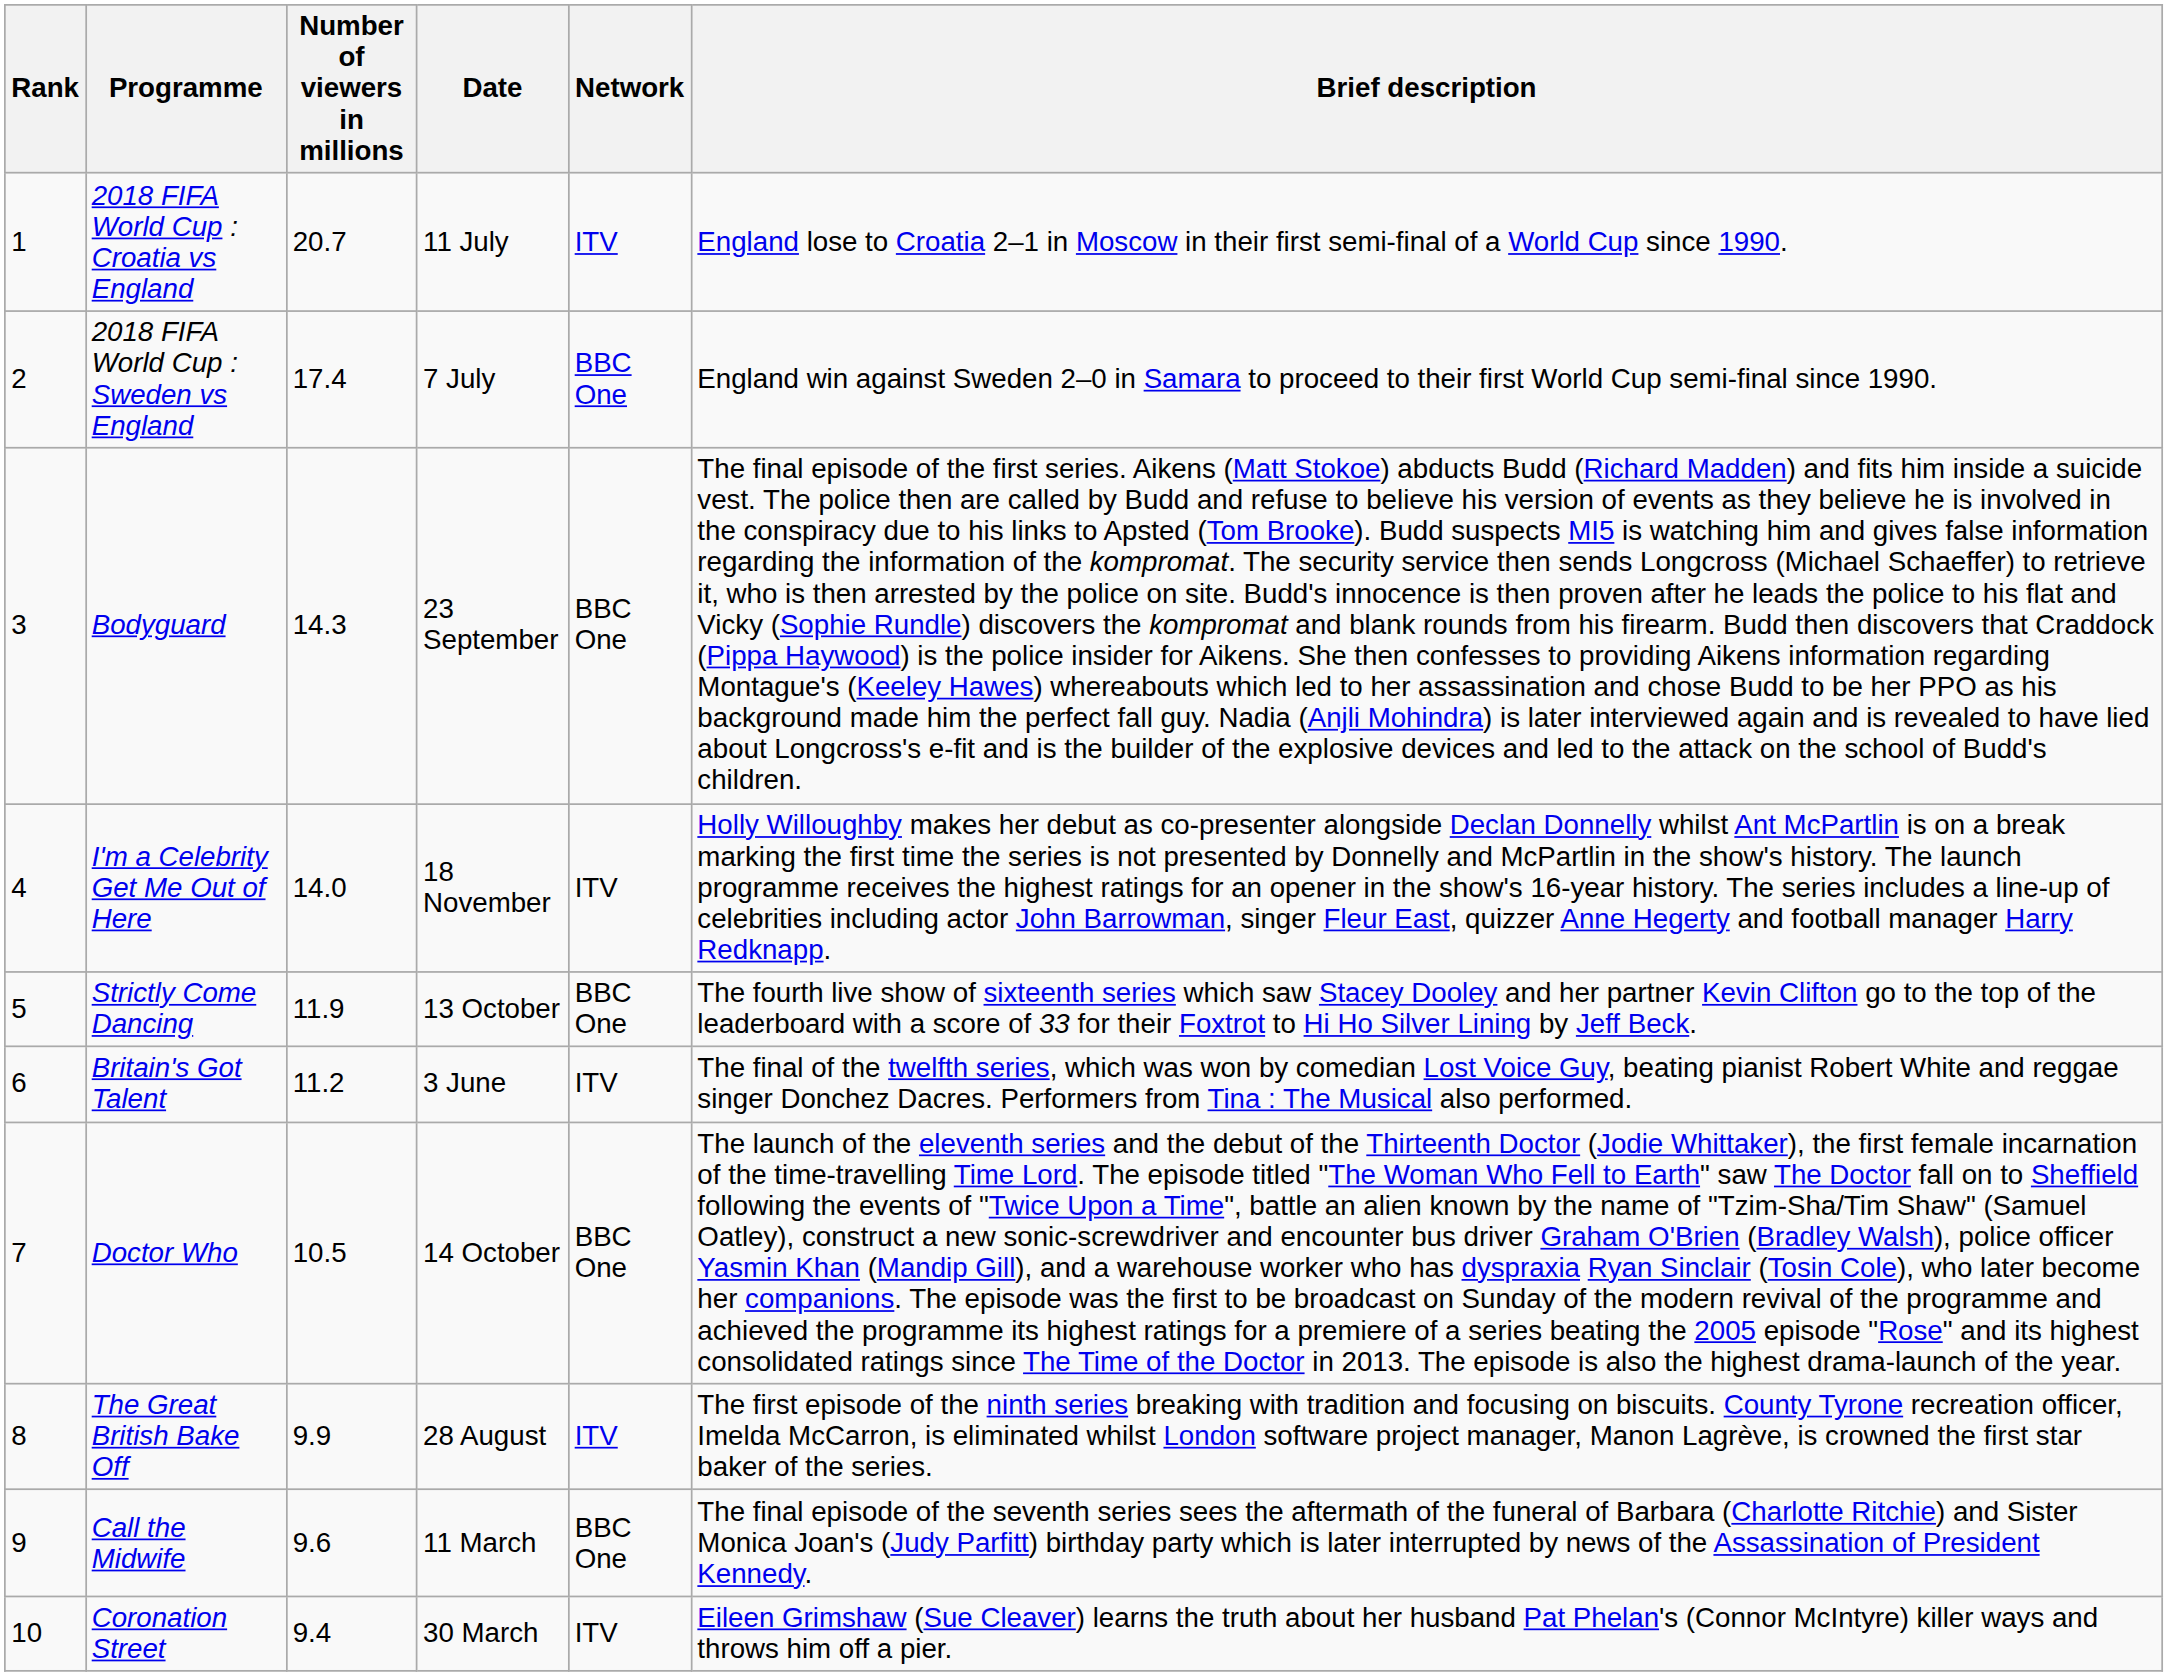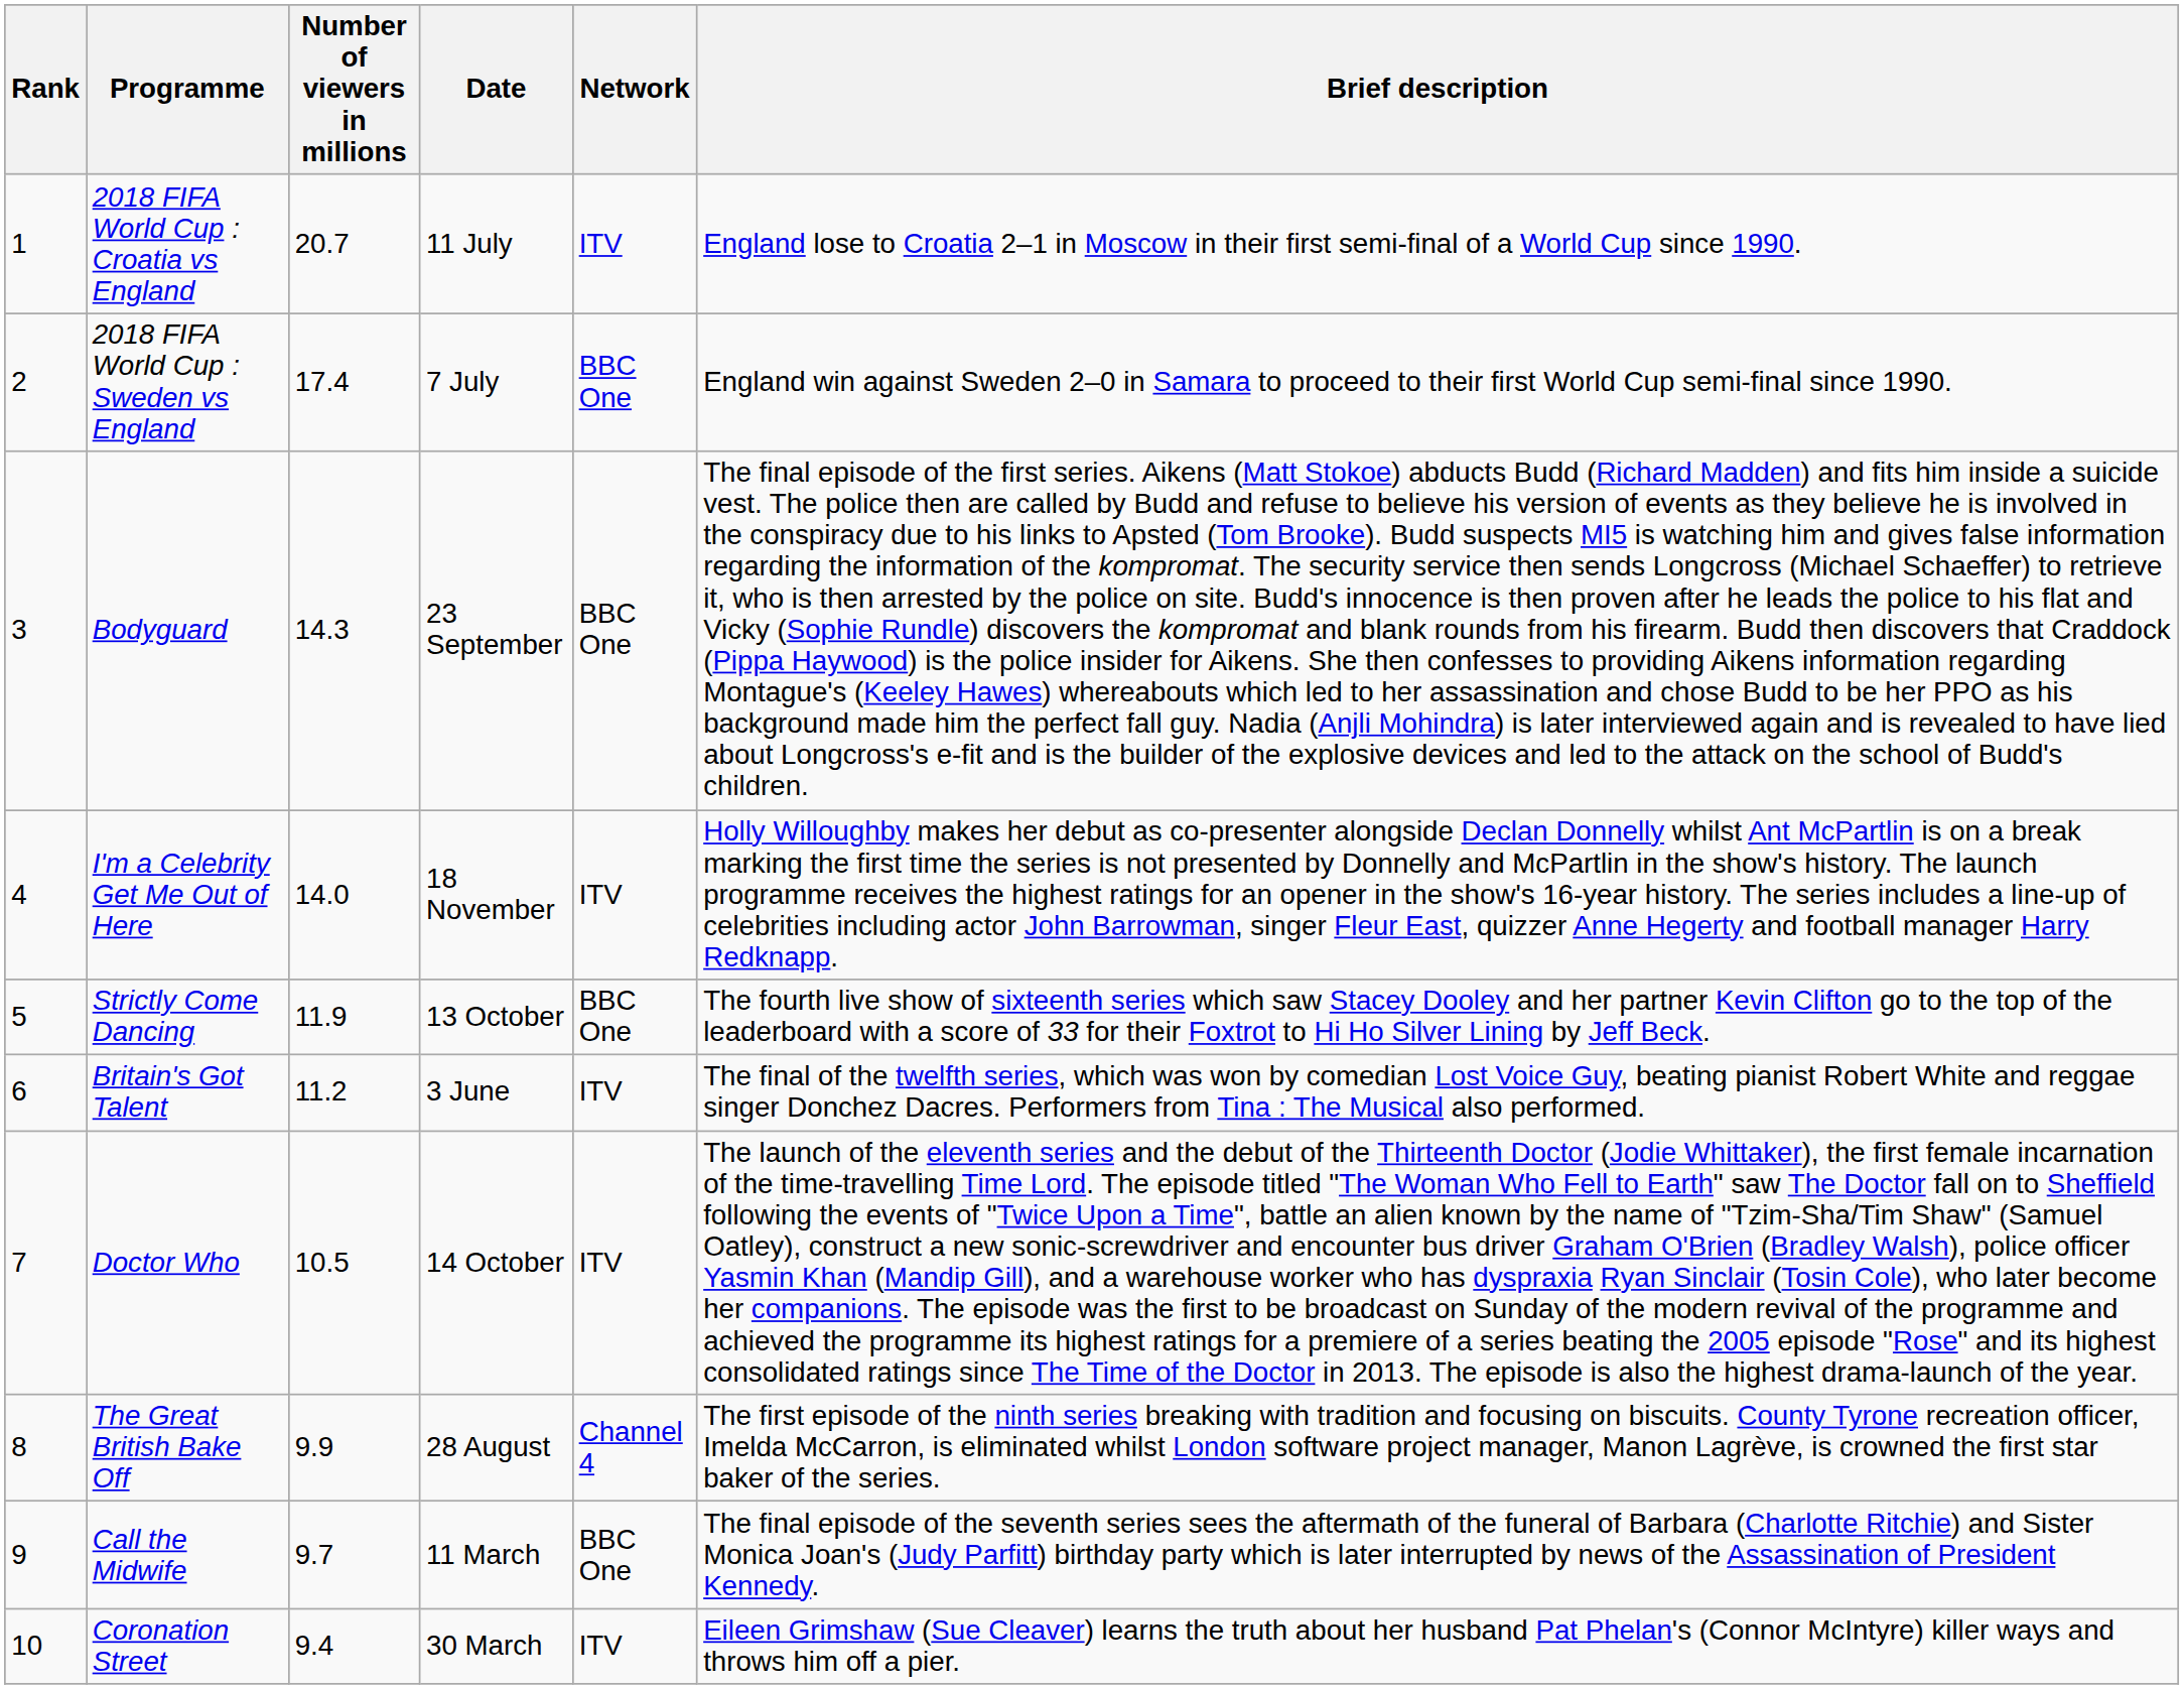 <table class="sortable wikitable">
 <tr>
 <th>Rank</th>
 <th>Programme</th>
 <th>Number of viewers<br>in millions</th>
 <th>Date</th>
 <th>Network</th>
 <th>Brief description</th>
 </tr>
 <tr>
 <td>1</td>
 <td><em><a href='#'>2018 FIFA World Cup</a> : <a href='#'>Croatia vs England</a></em></td>
 <td>20.7</td>
 <td>11 July</td>
 <td><a href='#'>ITV</a></td>
 <td><a href='#'>England</a> lose to <a href='#'>Croatia</a> 2–1 in <a href='#'>Moscow</a> in their first semi-final of a <a href='#'>World Cup</a> since <a href='#'>1990</a>.</td>
 </tr>
 <tr>
 <td>2</td>
 <td><em>2018 FIFA World Cup : <a href='#'>Sweden vs England</a></em></td>
 <td>17.4</td>
 <td>7 July</td>
 <td><a href='#'>BBC One</a></td>
 <td>England win against Sweden 2–0 in <a href='#'>Samara</a> to proceed to their first World Cup semi-final since 1990.</td>
 </tr>
 <tr>
 <td>3</td>
 <td><em><a href='#'>Bodyguard</a></em></td>
 <td>14.3</td>
 <td>23 September</td>
 <td>BBC One</td>
 <td>The final episode of the first series. Aikens (<a href='#'>Matt Stokoe</a>) abducts Budd (<a href='#'>Richard Madden</a>) and fits him inside a suicide vest. The police then are called by Budd and refuse to believe his version of events as they believe he is involved in the conspiracy due to his links to Apsted (<a href='#'>Tom Brooke</a>). Budd suspects <a href='#'>MI5</a> is watching him and gives false information regarding the information of the <em>kompromat</em>. The security service then sends Longcross (Michael Schaeffer) to retrieve it, who is then arrested by the police on site. Budd's innocence is then proven after he leads the police to his flat and Vicky (<a href='#'>Sophie Rundle</a>) discovers the <em>kompromat</em> and blank rounds from his firearm. Budd then discovers that Craddock (<a href='#'>Pippa Haywood</a>) is the police insider for Aikens. She then confesses to providing Aikens information regarding Montague's (<a href='#'>Keeley Hawes</a>) whereabouts which led to her assassination and chose Budd to be her PPO as his background made him the perfect fall guy. Nadia (<a href='#'>Anjli Mohindra</a>) is later interviewed again and is revealed to have lied about Longcross's e-fit and is the builder of the explosive devices and led to the attack on the school of Budd's children.</td>
 </tr>
 <tr>
 <td>4</td>
 <td><em><a href='#'>I'm a Celebrity Get Me Out of Here</a></em></td>
 <td>14.0</td>
 <td>18 November</td>
 <td>ITV</td>
 <td><a href='#'>Holly Willoughby</a> makes her debut as co-presenter alongside <a href='#'>Declan Donnelly</a> whilst <a href='#'>Ant McPartlin</a> is on a break marking the first time the series is not presented by Donnelly and McPartlin in the show's history. The launch programme receives the highest ratings for an opener in the show's 16-year history. The series includes a line-up of celebrities including actor <a href='#'>John Barrowman</a>, singer <a href='#'>Fleur East</a>, quizzer <a href='#'>Anne Hegerty</a> and football manager <a href='#'>Harry Redknapp</a>.</td>
 </tr>
 <tr>
 <td>5</td>
 <td><em><a href='#'>Strictly Come Dancing</a></em></td>
 <td>11.9</td>
 <td>13 October</td>
 <td>BBC One</td>
 <td>The fourth live show of <a href='#'>sixteenth series</a> which saw <a href='#'>Stacey Dooley</a> and her partner <a href='#'>Kevin Clifton</a> go to the top of the leaderboard with a score of <em>33</em> for their <a href='#'>Foxtrot</a> to <a href='#'>Hi Ho Silver Lining</a> by <a href='#'>Jeff Beck</a>.</td>
 </tr>
 <tr>
 <td>6</td>
 <td><em><a href='#'>Britain's Got Talent</a></em></td>
 <td>11.2</td>
 <td>3 June</td>
 <td>ITV</td>
 <td>The final of the <a href='#'>twelfth series</a>, which was won by comedian <a href='#'>Lost Voice Guy</a>, beating pianist Robert White and reggae singer Donchez Dacres. Performers from <a href='#'>Tina : The Musical</a> also performed.</td>
 </tr>
 <tr>
 <td>7</td>
 <td><em><a href='#'>Doctor Who</a></em></td>
 <td>10.5</td>
 <td>14 October</td>
-<td>BBC One</td>
+<td>ITV</td>
 <td>The launch of the <a href='#'>eleventh series</a> and the debut of the <a href='#'>Thirteenth Doctor</a> (<a href='#'>Jodie Whittaker</a>), the first female incarnation of the time-travelling <a href='#'>Time Lord</a>. The episode titled "<a href='#'>The Woman Who Fell to Earth</a>" saw <a href='#'>The Doctor</a> fall on to <a href='#'>Sheffield</a> following the events of "<a href='#'>Twice Upon a Time</a>", battle an alien known by the name of "Tzim-Sha/Tim Shaw" (Samuel Oatley), construct a new sonic-screwdriver and encounter bus driver <a href='#'>Graham O'Brien</a> (<a href='#'>Bradley Walsh</a>), police officer <a href='#'>Yasmin Khan</a> (<a href='#'>Mandip Gill</a>), and a warehouse worker who has <a href='#'>dyspraxia</a> <a href='#'>Ryan Sinclair</a> (<a href='#'>Tosin Cole</a>), who later become her <a href='#'>companions</a>. The episode was the first to be broadcast on Sunday of the modern revival of the programme and achieved the programme its highest ratings for a premiere of a series beating the <a href='#'>2005</a> episode "<a href='#'>Rose</a>" and its highest consolidated ratings since <a href='#'>The Time of the Doctor</a> in 2013. The episode is also the highest drama-launch of the year.</td>
 </tr>
 <tr>
 <td>8</td>
 <td><em><a href='#'>The Great British Bake Off</a></em></td>
 <td>9.9</td>
 <td>28 August</td>
-<td><a href='#'>ITV</a></td>
+<td><a href='#'>Channel 4</a></td>
 <td>The first episode of the <a href='#'>ninth series</a> breaking with tradition and focusing on biscuits. <a href='#'>County Tyrone</a> recreation officer, Imelda McCarron, is eliminated whilst <a href='#'>London</a> software project manager, Manon Lagrève, is crowned the first star baker of the series.</td>
 </tr>
 <tr>
 <td>9</td>
 <td><em><a href='#'>Call the Midwife</a></em></td>
-<td>9.6</td>
+<td>9.7</td>
 <td>11 March</td>
 <td>BBC One</td>
 <td>The final episode of the seventh series sees the aftermath of the funeral of Barbara (<a href='#'>Charlotte Ritchie</a>) and Sister Monica Joan's (<a href='#'>Judy Parfitt</a>) birthday party which is later interrupted by news of the <a href='#'>Assassination of President Kennedy</a>.</td>
 </tr>
 <tr>
 <td>10</td>
 <td><em><a href='#'>Coronation Street</a></em></td>
 <td>9.4</td>
 <td>30 March</td>
 <td>ITV</td>
 <td><a href='#'>Eileen Grimshaw</a> (<a href='#'>Sue Cleaver</a>) learns the truth about her husband <a href='#'>Pat Phelan</a>'s (Connor McIntyre) killer ways and throws him off a pier.</td>
 </tr>
 </table>
